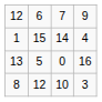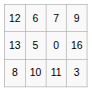 <table class="wikitable" style="margin-left:auto;margin-right:auto;text-align:center;width:8em;height:8em;table-layout:fixed;">
 <tr>
 <td>12</td>
 <td>6</td>
 <td>7</td>
 <td>9</td>
-</tr>
-<tr>
-<td>1</td>
-<td>15</td>
-<td>14</td>
-<td>4</td>
 </tr>
 <tr>
 <td>13</td>
 <td>5</td>
 <td>0</td>
 <td>16</td>
 </tr>
 <tr>
 <td>8</td>
-<td>12</td>
 <td>10</td>
+<td>11</td>
 <td>3</td>
 </tr>
 </table>
